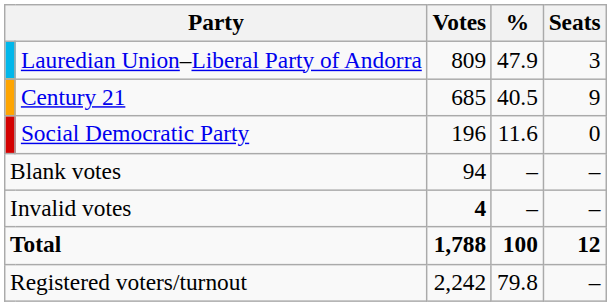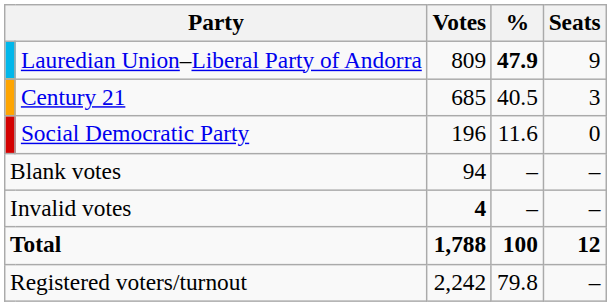 <table class=wikitable style=text-align:right>
 <tr>
 <th colspan=2>Party</th>
 <th>Votes</th>
 <th>%</th>
 <th>Seats</th>
 </tr>
 <tr>
 <td bgcolor="#00B7EB"></td>
 <td align=left><a href='#'>Lauredian Union</a>–<a href='#'>Liberal Party of Andorra</a></td>
 <td>809</td>
-<td>47.9</td>
-<td>3</td>
+<td><strong>47.9</strong></td>
+<td>9</td>
 </tr>
 <tr>
 <td bgcolor="#ffa500"></td>
 <td align=left><a href='#'>Century 21</a></td>
 <td>685</td>
 <td>40.5</td>
-<td>9</td>
+<td>3</td>
 </tr>
 <tr>
 <td bgcolor="#d40000"></td>
 <td align=left><a href='#'>Social Democratic Party</a></td>
 <td>196</td>
 <td>11.6</td>
 <td>0</td>
 </tr>
 <tr>
 <td colspan=2 align=left>Blank votes</td>
 <td>94</td>
 <td>–</td>
 <td>–</td>
 </tr>
 <tr>
 <td colspan=2 align=left>Invalid votes</td>
 <td><strong>4</strong></td>
 <td>–</td>
 <td>–</td>
 </tr>
 <tr style="font-weight:bold">
 <td colspan=2 align=left>Total</td>
 <td>1,788</td>
 <td>100</td>
 <td>12</td>
 </tr>
 <tr>
 <td colspan=2 align=left>Registered voters/turnout</td>
 <td>2,242</td>
 <td>79.8</td>
 <td>–</td>
 </tr>
 </table>
